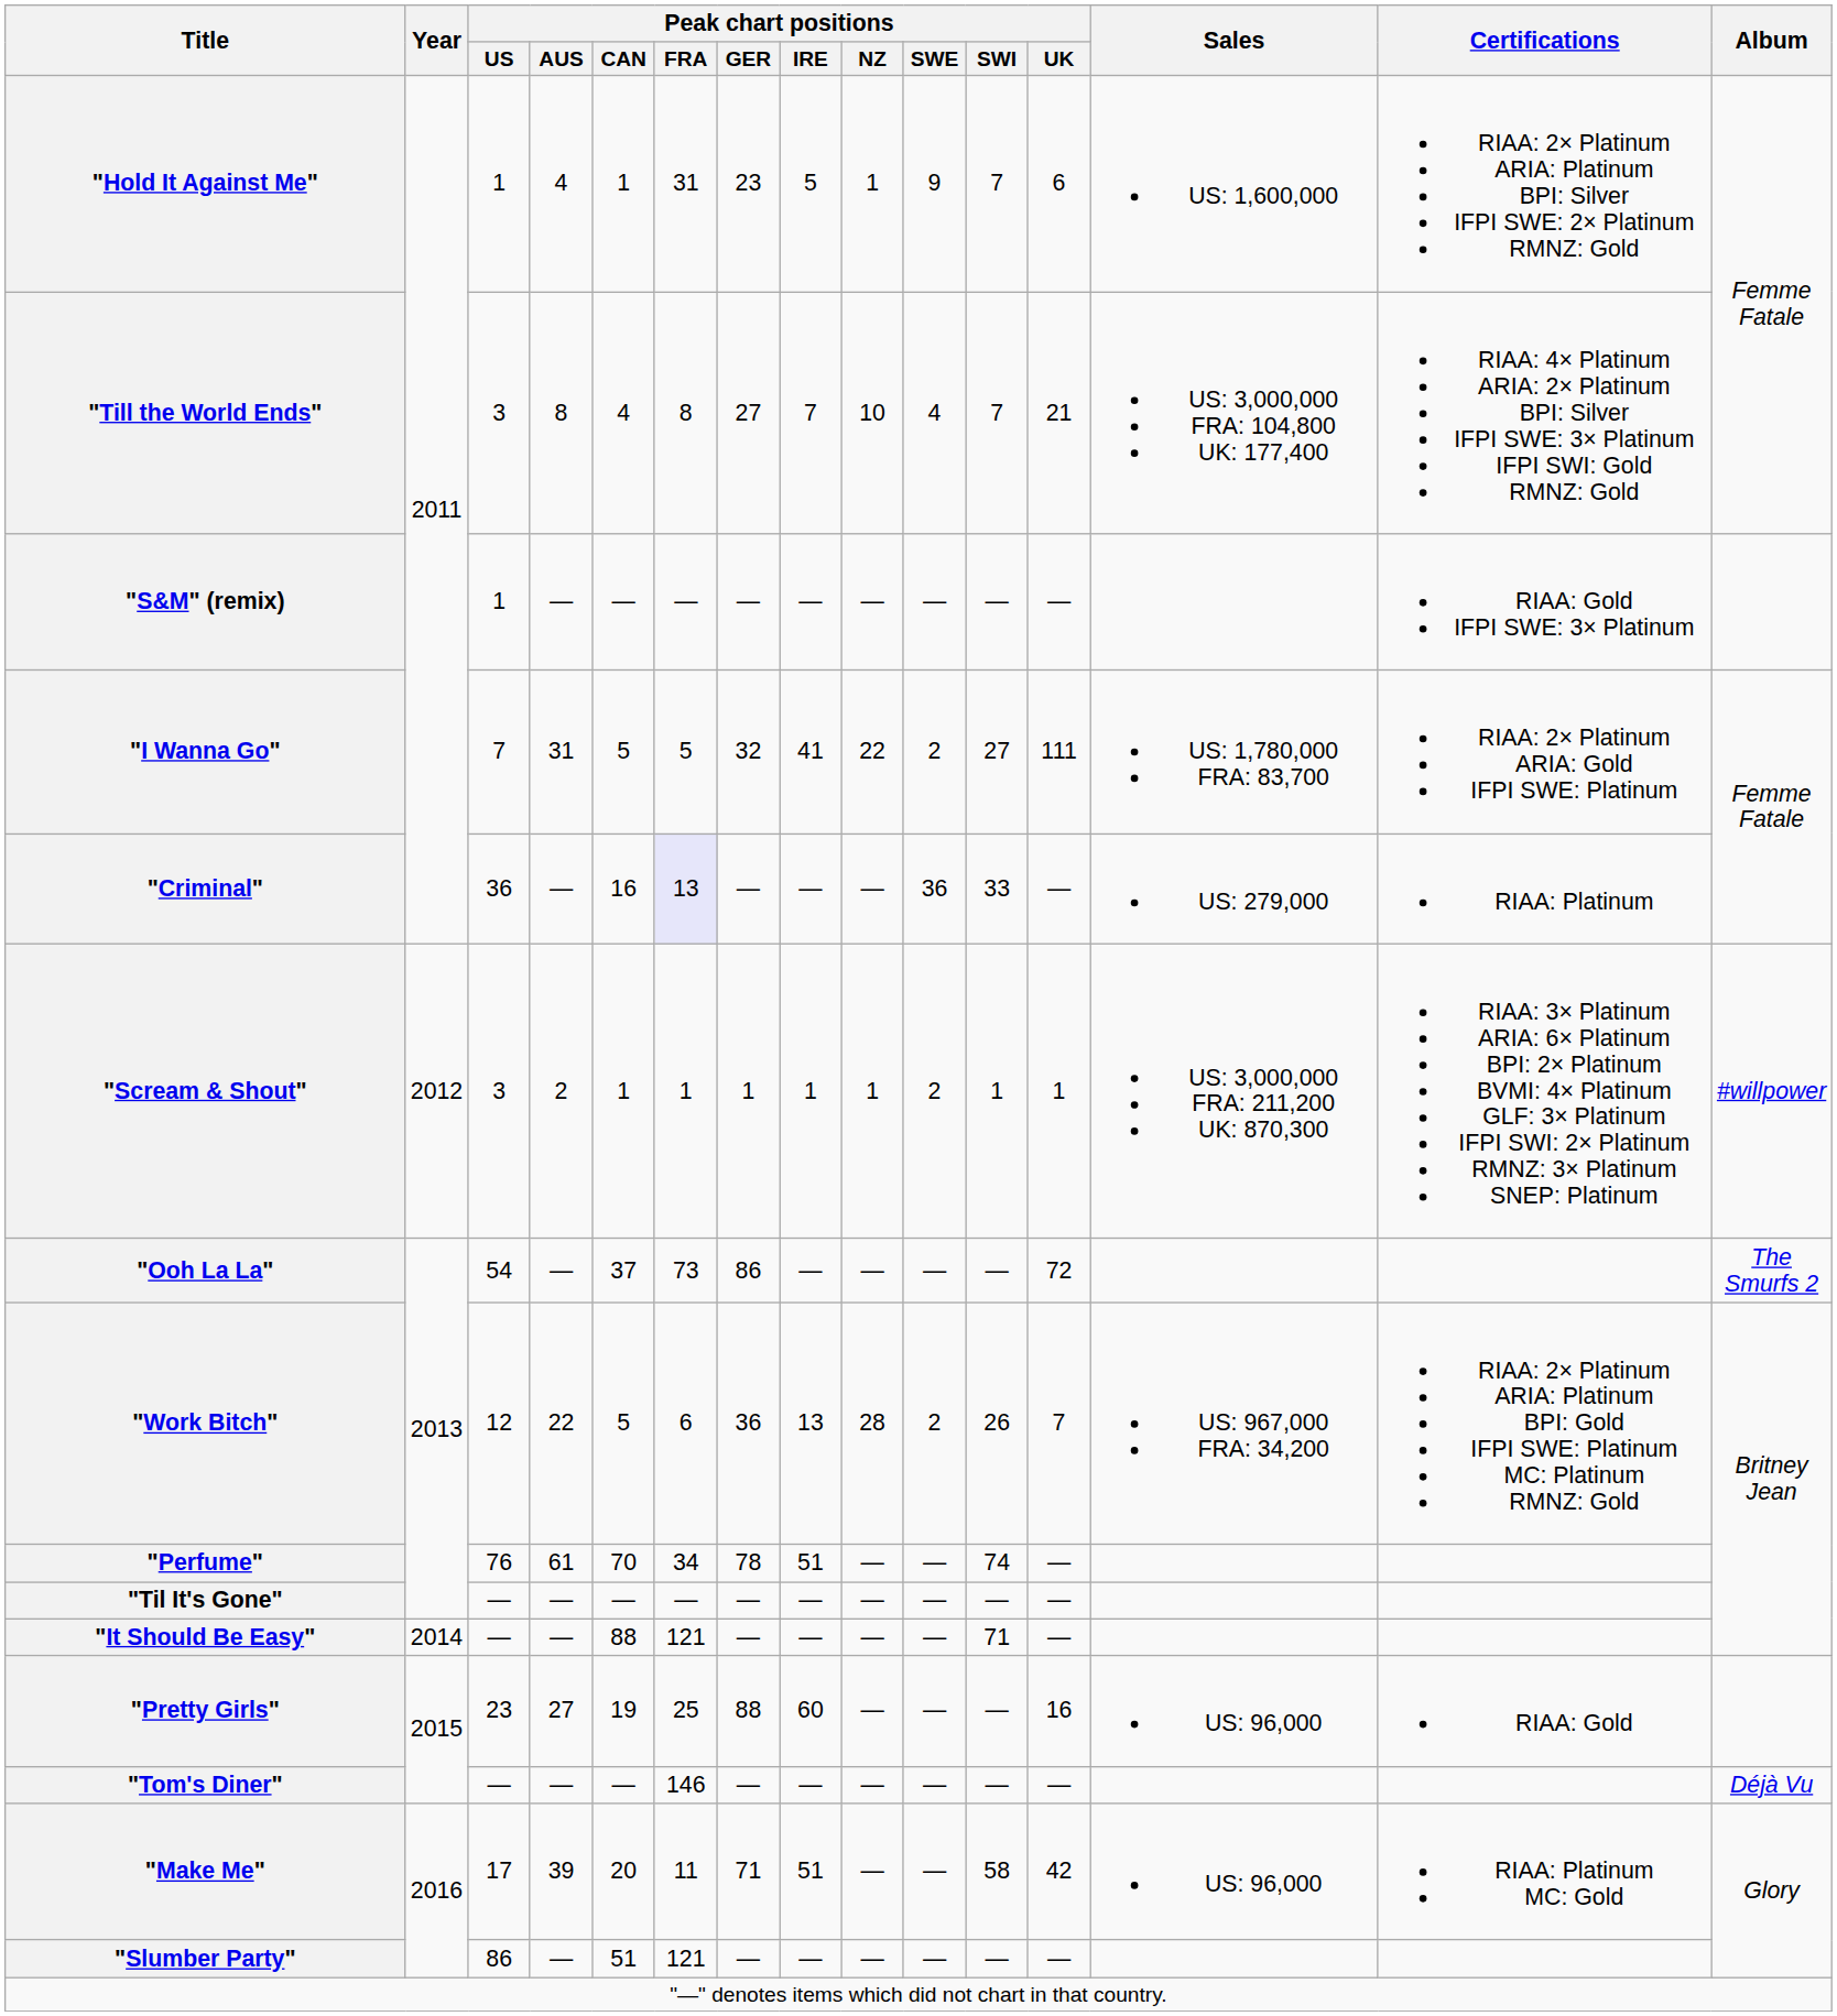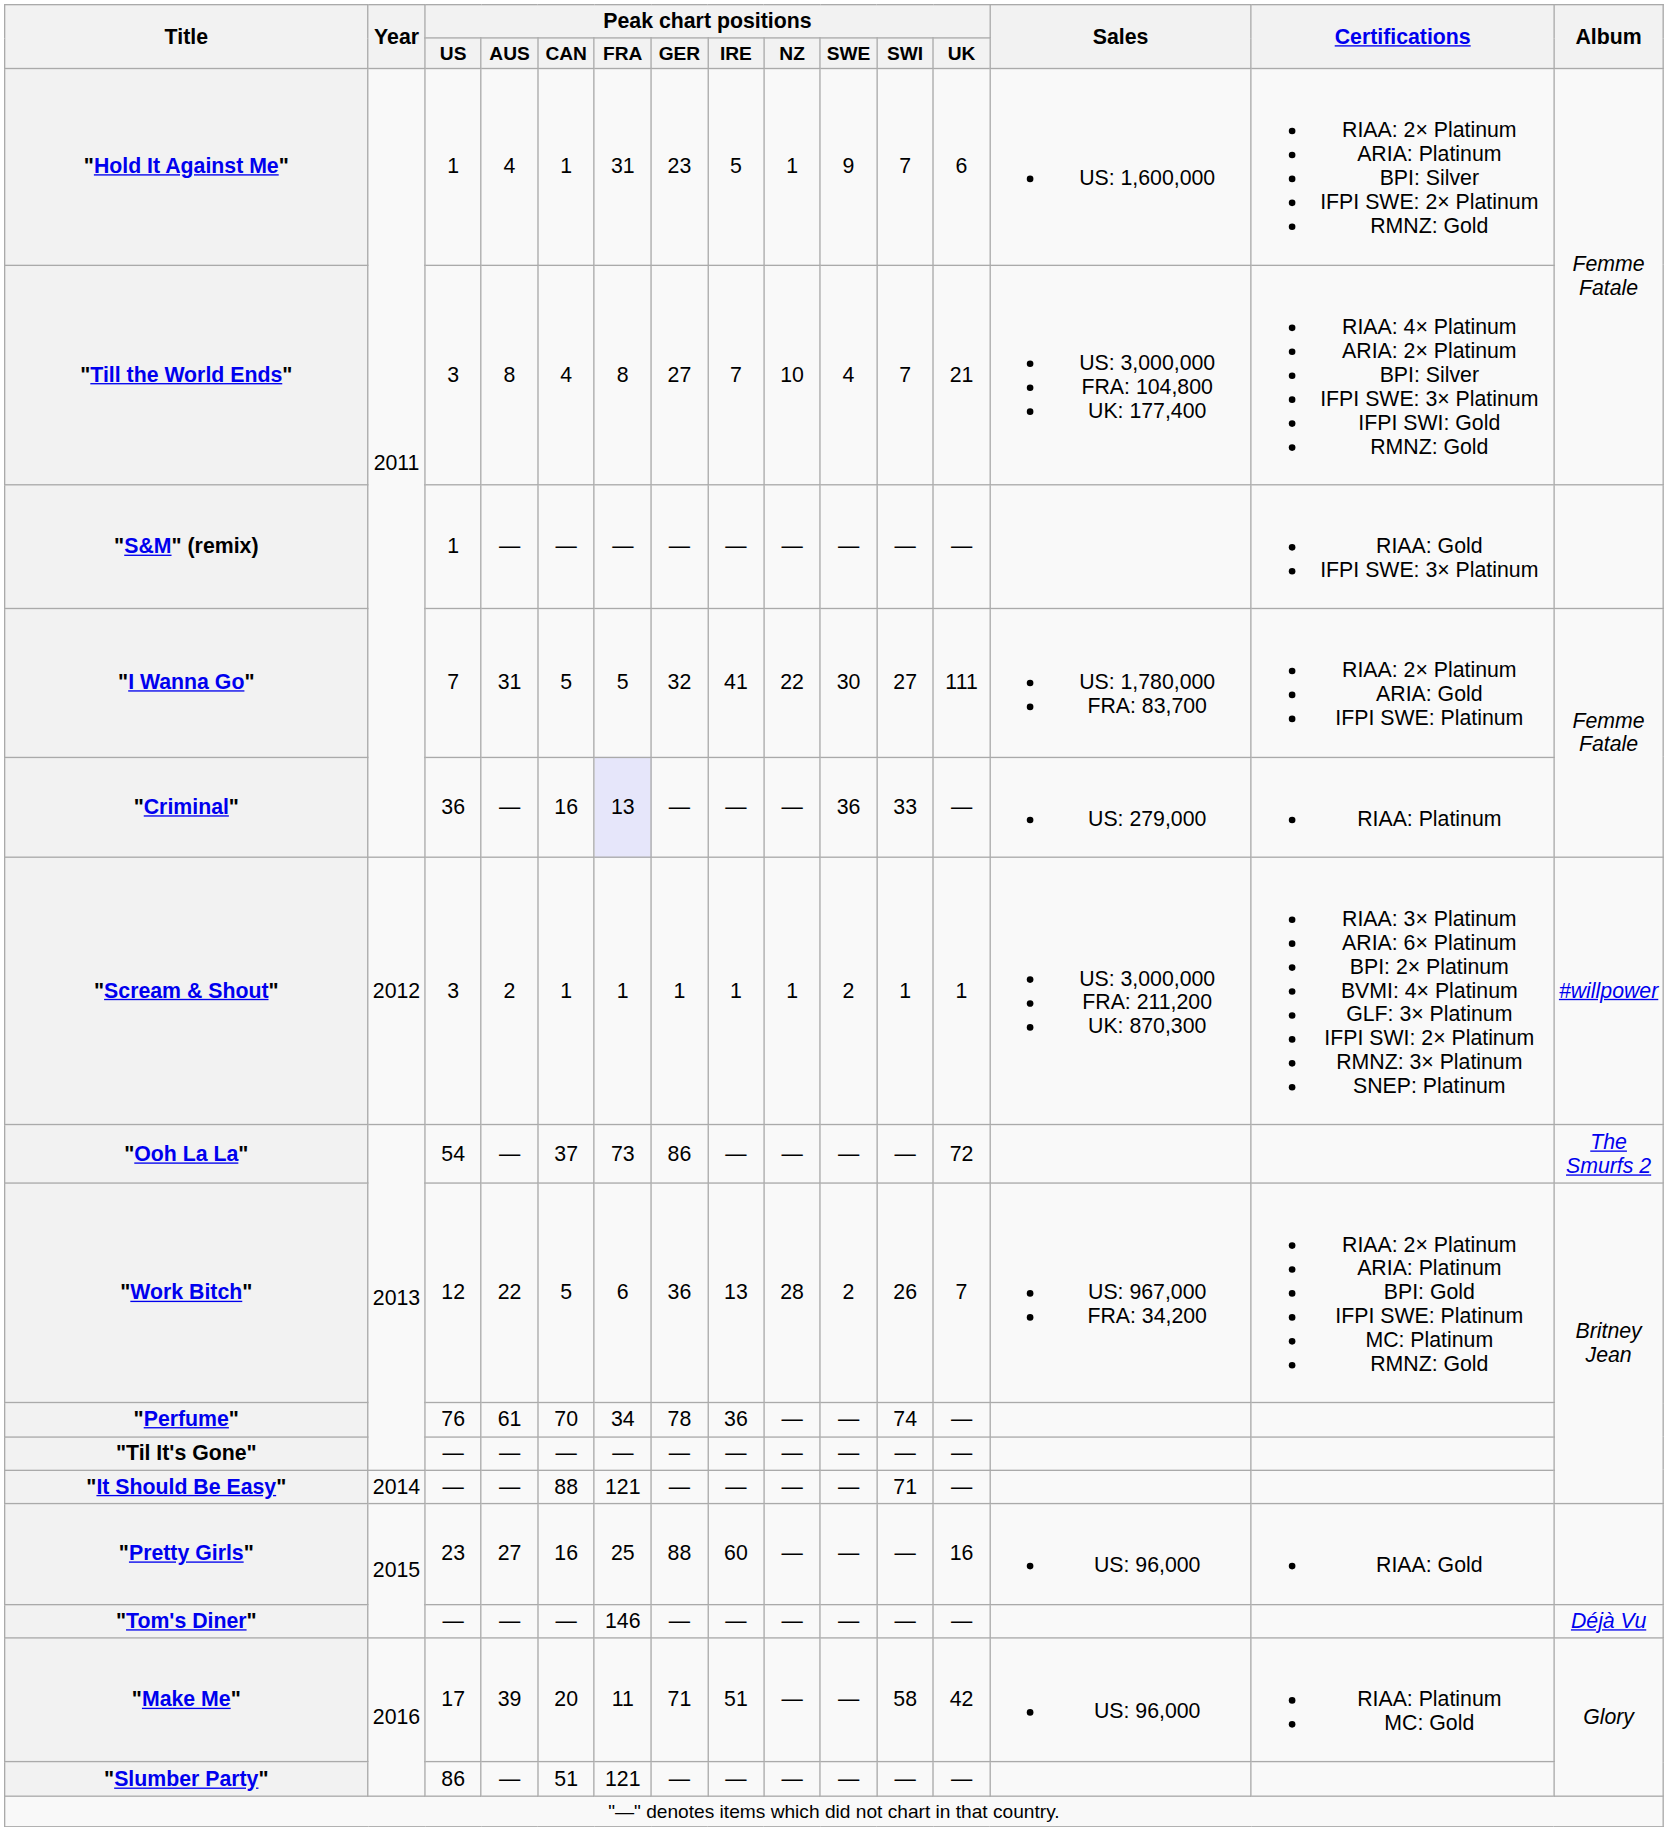 <table class="wikitable plainrowheaders" style="text-align:center;">
 <tr>
 <th scope="col" rowspan="2" style="width:17em;">Title</th>
 <th scope="col" rowspan="2" style="width:1em;">Year</th>
 <th scope="col" colspan="10">Peak chart positions</th>
 <th scope="col" rowspan="2" style="width:12em;">Sales</th>
 <th scope="col" rowspan="2" style="width:14em;"><a href='#'>Certifications</a></th>
 <th scope="col" rowspan="2">Album</th>
 </tr>
 <tr>
 <th scope="col" style="width:2.5em; font-size:90%;">US<br></th>
 <th scope="col" style="width:2.5em; font-size:90%;">AUS<br></th>
 <th scope="col" style="width:2.5em; font-size:90%;">CAN<br></th>
 <th scope="col" style="width:2.5em; font-size:90%;">FRA<br></th>
 <th scope="col" style="width:2.5em; font-size:90%;">GER<br></th>
 <th scope="col" style="width:2.5em; font-size:90%;">IRE<br></th>
 <th scope="col" style="width:2.5em; font-size:90%;">NZ<br></th>
 <th scope="col" style="width:2.5em; font-size:90%;">SWE<br></th>
 <th scope="col" style="width:2.5em; font-size:90%;">SWI<br></th>
 <th scope="col" style="width:2.5em; font-size:90%;">UK<br></th>
 </tr>
 <tr>
 <th scope="row">"<a href='#'>Hold It Against Me</a>"</th>
 <td rowspan="5">2011</td>
 <td>1</td>
 <td>4</td>
 <td>1</td>
 <td>31</td>
 <td>23</td>
 <td>5</td>
 <td>1</td>
 <td>9</td>
 <td>7</td>
 <td>6</td>
 <td><br><ul><li>US: 1,600,000</li></ul></td>
 <td><br><ul><li>RIAA: 2× Platinum</li><li>ARIA: Platinum</li><li>BPI: Silver</li><li>IFPI SWE: 2× Platinum</li><li>RMNZ: Gold</li></ul></td>
 <td rowspan="2"><em>Femme Fatale</em></td>
 </tr>
 <tr>
 <th scope="row">"<a href='#'>Till the World Ends</a>"<br></th>
 <td>3</td>
 <td>8</td>
 <td>4</td>
 <td>8</td>
 <td>27</td>
 <td>7</td>
 <td>10</td>
 <td>4</td>
 <td>7</td>
 <td>21</td>
 <td><br><ul><li>US: 3,000,000</li><li>FRA: 104,800</li><li>UK: 177,400</li></ul></td>
 <td><br><ul><li>RIAA: 4× Platinum</li><li>ARIA: 2× Platinum</li><li>BPI: Silver</li><li>IFPI SWE: 3× Platinum</li><li>IFPI SWI: Gold</li><li>RMNZ: Gold</li></ul></td>
 </tr>
 <tr>
 <th scope="row">"<a href='#'>S&M</a>" (remix)<br></th>
 <td>1</td>
 <td>—</td>
 <td>—</td>
 <td>—</td>
 <td>—</td>
 <td>—</td>
 <td>—</td>
 <td>—</td>
 <td>—</td>
 <td>—</td>
 <td></td>
 <td><br><ul><li>RIAA: Gold</li><li>IFPI SWE: 3× Platinum</li></ul></td>
 <td></td>
 </tr>
 <tr>
 <th scope="row">"<a href='#'>I Wanna Go</a>"</th>
 <td>7</td>
 <td>31</td>
 <td>5</td>
 <td>5</td>
 <td>32</td>
 <td>41</td>
 <td>22</td>
-<td>2</td>
+<td>30</td>
 <td>27</td>
 <td>111</td>
 <td><br><ul><li>US: 1,780,000</li><li>FRA: 83,700</li></ul></td>
 <td><br><ul><li>RIAA: 2× Platinum</li><li>ARIA: Gold</li><li>IFPI SWE: Platinum</li></ul></td>
 <td rowspan="2"><em>Femme Fatale</em></td>
 </tr>
 <tr>
 <th scope="row">"<a href='#'>Criminal</a>"</th>
 <td>36</td>
 <td>—</td>
 <td>16</td>
 <td style="background: lavender;">13</td>
 <td>—</td>
 <td>—</td>
 <td>—</td>
 <td>36</td>
 <td>33</td>
 <td>—</td>
 <td><br><ul><li>US: 279,000</li></ul></td>
 <td><br><ul><li>RIAA: Platinum</li></ul></td>
 </tr>
 <tr>
 <th scope="row">"<a href='#'>Scream & Shout</a>"<br></th>
 <td>2012</td>
 <td>3</td>
 <td>2</td>
 <td>1</td>
 <td>1</td>
 <td>1</td>
 <td>1</td>
 <td>1</td>
 <td>2</td>
 <td>1</td>
 <td>1</td>
 <td><br><ul><li>US: 3,000,000</li><li>FRA: 211,200</li><li>UK: 870,300</li></ul></td>
 <td><br><ul><li>RIAA: 3× Platinum</li><li>ARIA: 6× Platinum</li><li>BPI: 2× Platinum</li><li>BVMI: 4× Platinum</li><li>GLF: 3× Platinum</li><li>IFPI SWI: 2× Platinum</li><li>RMNZ: 3× Platinum</li><li>SNEP: Platinum</li></ul></td>
 <td><em><a href='#'>#willpower</a></em></td>
 </tr>
 <tr>
 <th scope="row">"<a href='#'>Ooh La La</a>"</th>
 <td rowspan="4">2013</td>
 <td>54</td>
 <td>—</td>
 <td>37</td>
 <td>73</td>
 <td>86</td>
 <td>—</td>
 <td>—</td>
 <td>—</td>
 <td>—</td>
 <td>72</td>
 <td></td>
 <td></td>
 <td><em><a href='#'>The Smurfs 2</a></em></td>
 </tr>
 <tr>
 <th scope="row">"<a href='#'>Work Bitch</a>"</th>
 <td>12</td>
 <td>22</td>
 <td>5</td>
 <td>6</td>
 <td>36</td>
 <td>13</td>
 <td>28</td>
 <td>2</td>
 <td>26</td>
 <td>7</td>
 <td><br><ul><li>US: 967,000</li><li>FRA: 34,200</li></ul></td>
 <td><br><ul><li>RIAA: 2× Platinum</li><li>ARIA: Platinum</li><li>BPI: Gold</li><li>IFPI SWE: Platinum</li><li>MC: Platinum</li><li>RMNZ: Gold</li></ul></td>
 <td rowspan="4"><em>Britney Jean</em></td>
 </tr>
 <tr>
 <th scope="row">"<a href='#'>Perfume</a>"</th>
 <td>76</td>
 <td>61</td>
 <td>70</td>
 <td>34</td>
 <td>78</td>
-<td>51</td>
+<td>36</td>
 <td>—</td>
 <td>—</td>
 <td>74</td>
 <td>—</td>
 <td></td>
 <td></td>
 </tr>
 <tr>
 <th scope="row">"Til It's Gone"</th>
 <td>—</td>
 <td>—</td>
 <td>—</td>
 <td>—</td>
 <td>—</td>
 <td>—</td>
 <td>—</td>
 <td>—</td>
 <td>—</td>
 <td>—</td>
 <td></td>
 <td></td>
 </tr>
 <tr>
 <th scope="row">"<a href='#'>It Should Be Easy</a>"<br></th>
 <td>2014</td>
 <td>—</td>
 <td>—</td>
 <td>88</td>
 <td>121</td>
 <td>—</td>
 <td>—</td>
 <td>—</td>
 <td>—</td>
 <td>71</td>
 <td>—</td>
 <td></td>
 <td></td>
 </tr>
 <tr>
 <th scope="row">"<a href='#'>Pretty Girls</a>"<br></th>
 <td rowspan="2">2015</td>
 <td>23</td>
 <td>27</td>
-<td>19</td>
+<td>16</td>
 <td>25</td>
 <td>88</td>
 <td>60</td>
 <td>—</td>
 <td>—</td>
 <td>—</td>
 <td>16</td>
 <td><br><ul><li>US: 96,000</li></ul></td>
 <td><br><ul><li>RIAA: Gold</li></ul></td>
 <td></td>
 </tr>
 <tr>
 <th scope="row">"<a href='#'>Tom's Diner</a>"<br></th>
 <td>—</td>
 <td>—</td>
 <td>—</td>
 <td>146</td>
 <td>—</td>
 <td>—</td>
 <td>—</td>
 <td>—</td>
 <td>—</td>
 <td>—</td>
 <td></td>
 <td></td>
 <td><em><a href='#'>Déjà Vu</a></em></td>
 </tr>
 <tr>
 <th scope="row">"<a href='#'>Make Me</a>" <br></th>
 <td rowspan="2">2016</td>
 <td>17</td>
 <td>39</td>
 <td>20</td>
 <td>11</td>
 <td>71</td>
 <td>51</td>
 <td>—</td>
 <td>—</td>
 <td>58</td>
 <td>42</td>
 <td><br><ul><li>US: 96,000</li></ul></td>
 <td><br><ul><li>RIAA: Platinum</li><li>MC: Gold</li></ul></td>
 <td rowspan="2"><em>Glory</em></td>
 </tr>
 <tr>
 <th scope="row">"<a href='#'>Slumber Party</a>"<br></th>
 <td>86</td>
 <td>—</td>
 <td>51</td>
 <td>121</td>
 <td>—</td>
 <td>—</td>
 <td>—</td>
 <td>—</td>
 <td>—</td>
 <td>—</td>
 <td></td>
 <td></td>
 </tr>
 <tr>
 <td colspan="15" style="font-size:90%">"—" denotes items which did not chart in that country.</td>
 </tr>
 </table>
